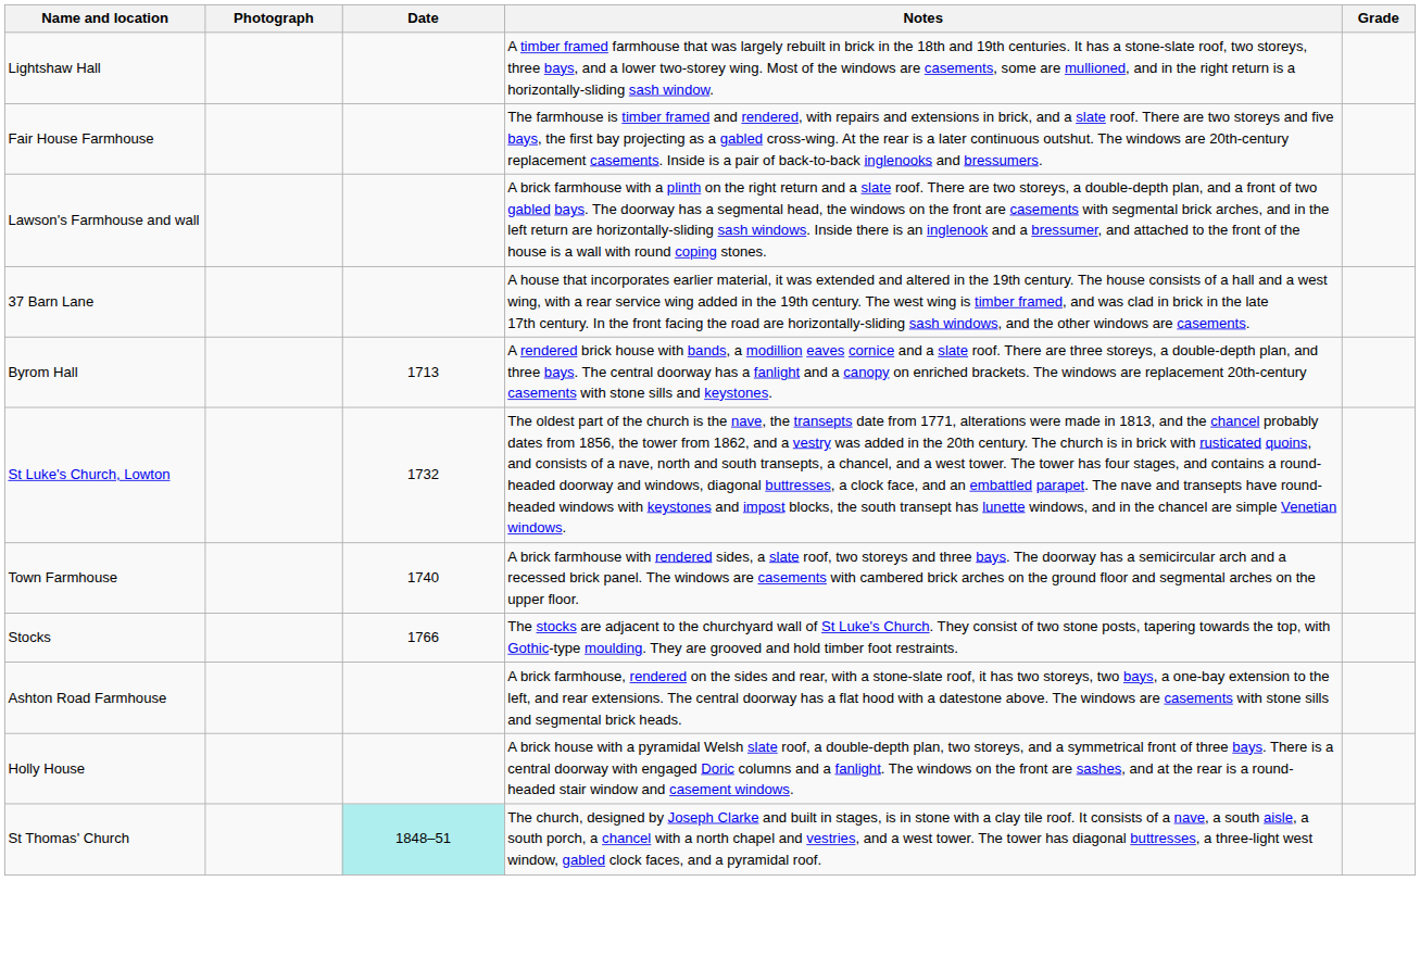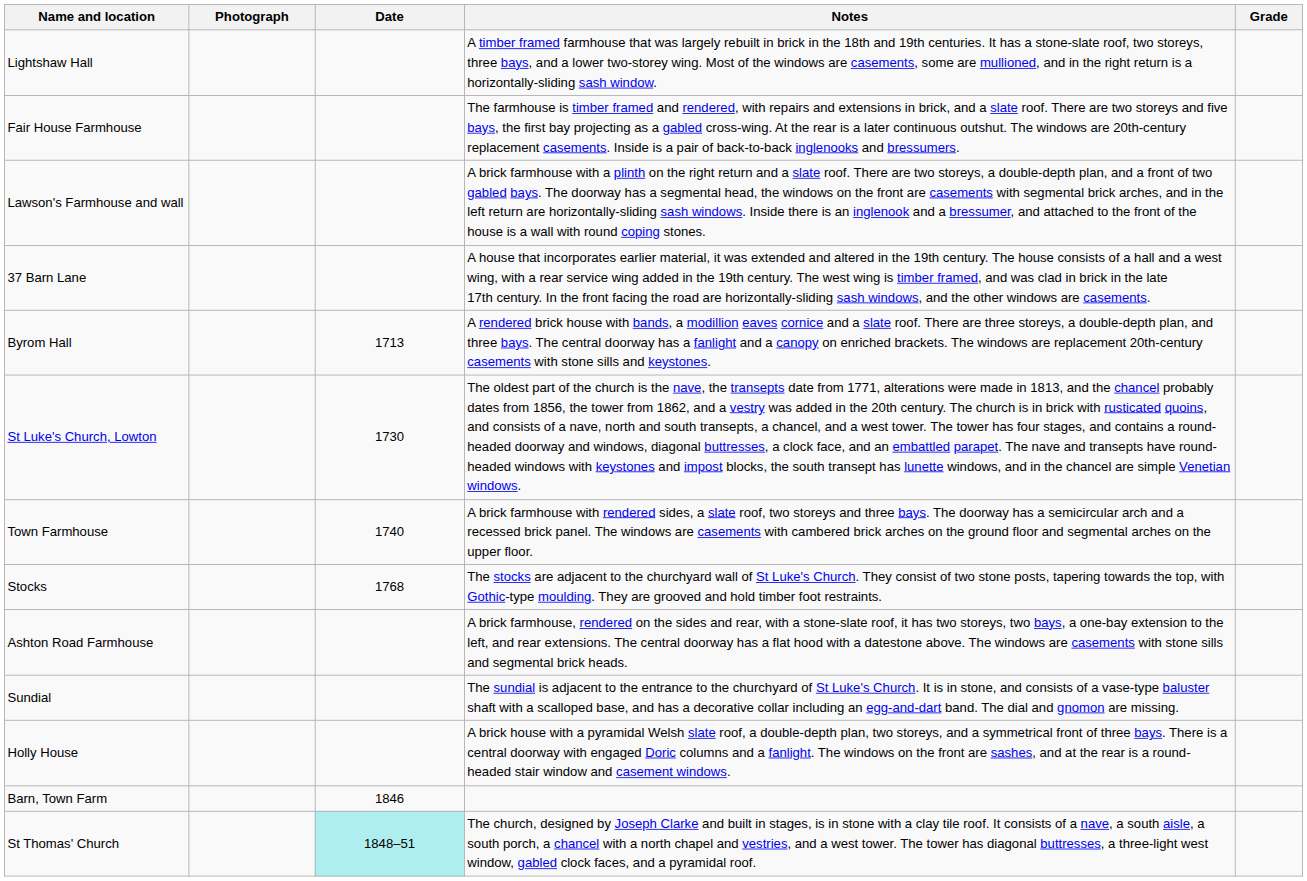 <table class="wikitable sortable plainrowheaders" style="width:100%; border:0; text-align:left; line-height:150%;">
 <tr>
 <th scope="col"  style="width:150px">Name and location</th>
 <th scope="col"  style="width:100px" class="unsortable">Photograph</th>
 <th scope="col"  style="width:120px">Date</th>
 <th scope="col"  style="width:650px" class="unsortable">Notes</th>
 <th scope="col"  style="width:50px">Grade</th>
 </tr>
 <tr>
 <td>Lightshaw Hall<br><small></small></td>
 <td></td>
 <td align="center"></td>
 <td>A <a href='#'>timber framed</a> farmhouse that was largely rebuilt in brick in the 18th and 19th centuries. It has a stone-slate roof, two storeys, three <a href='#'>bays</a>, and a lower two-storey wing. Most of the windows are <a href='#'>casements</a>, some are <a href='#'>mullioned</a>, and in the right return is a horizontally-sliding <a href='#'>sash window</a>.</td>
 <td align="center" ></td>
 </tr>
 <tr>
 <td>Fair House Farmhouse<br><small></small></td>
 <td></td>
 <td align="center"></td>
 <td>The farmhouse is <a href='#'>timber framed</a> and <a href='#'>rendered</a>, with repairs and extensions in brick, and a <a href='#'>slate</a> roof. There are two storeys and five <a href='#'>bays</a>, the first bay projecting as a <a href='#'>gabled</a> cross-wing. At the rear is a later continuous outshut. The windows are 20th-century replacement <a href='#'>casements</a>. Inside is a pair of back-to-back <a href='#'>inglenooks</a> and <a href='#'>bressumers</a>.</td>
 <td align="center" ></td>
 </tr>
 <tr>
 <td>Lawson's Farmhouse and wall<br><small></small></td>
 <td></td>
 <td align="center"></td>
 <td>A brick farmhouse with a <a href='#'>plinth</a> on the right return and a <a href='#'>slate</a> roof. There are two storeys, a double-depth plan, and a front of two <a href='#'>gabled</a> <a href='#'>bays</a>. The doorway has a segmental head, the windows on the front are <a href='#'>casements</a> with segmental brick arches, and in the left return are horizontally-sliding <a href='#'>sash windows</a>. Inside there is an <a href='#'>inglenook</a> and a <a href='#'>bressumer</a>, and attached to the front of the house is a wall with round <a href='#'>coping</a> stones.</td>
 <td align="center" ></td>
 </tr>
 <tr>
 <td>37 Barn Lane<br><small></small></td>
 <td></td>
 <td align="center"></td>
 <td>A house that incorporates earlier material, it was extended and altered in the 19th century. The house consists of a hall and a west wing, with a rear service wing added in the 19th century. The west wing is <a href='#'>timber framed</a>, and was clad in brick in the late 17th century. In the front facing the road are horizontally-sliding <a href='#'>sash windows</a>, and the other windows are <a href='#'>casements</a>.</td>
 <td align="center" ></td>
 </tr>
 <tr>
 <td>Byrom Hall<br><small></small></td>
 <td></td>
 <td align="center">1713</td>
 <td>A <a href='#'>rendered</a> brick house with <a href='#'>bands</a>, a <a href='#'>modillion</a> <a href='#'>eaves</a> <a href='#'>cornice</a> and a <a href='#'>slate</a> roof. There are three storeys, a double-depth plan, and three <a href='#'>bays</a>. The central doorway has a <a href='#'>fanlight</a> and a <a href='#'>canopy</a> on enriched brackets. The windows are replacement 20th-century <a href='#'>casements</a> with stone sills and <a href='#'>keystones</a>.</td>
 <td align="center" ></td>
 </tr>
 <tr>
 <td><a href='#'>St Luke's Church, Lowton</a><br><small></small></td>
 <td></td>
-<td align="center">1732</td>
+<td align="center">1730</td>
 <td>The oldest part of the church is the <a href='#'>nave</a>, the <a href='#'>transepts</a> date from 1771, alterations were made in 1813, and the <a href='#'>chancel</a> probably dates from 1856, the tower from 1862, and a <a href='#'>vestry</a> was added in the 20th century. The church is in brick with <a href='#'>rusticated</a> <a href='#'>quoins</a>, and consists of a nave, north and south transepts, a chancel, and a west tower. The tower has four stages, and contains a round-headed doorway and windows, diagonal <a href='#'>buttresses</a>, a clock face, and an <a href='#'>embattled</a> <a href='#'>parapet</a>. The nave and transepts have round-headed windows with <a href='#'>keystones</a> and <a href='#'>impost</a> blocks, the south transept has <a href='#'>lunette</a> windows, and in the chancel are simple <a href='#'>Venetian windows</a>.</td>
 <td align="center" ></td>
 </tr>
 <tr>
 <td>Town Farmhouse<br><small></small></td>
 <td></td>
 <td align="center">1740</td>
 <td>A brick farmhouse with <a href='#'>rendered</a> sides, a <a href='#'>slate</a> roof, two storeys and three <a href='#'>bays</a>. The doorway has a semicircular arch and a recessed brick panel. The windows are <a href='#'>casements</a> with cambered brick arches on the ground floor and segmental arches on the upper floor.</td>
 <td align="center" ></td>
 </tr>
 <tr>
 <td>Stocks<br><small></small></td>
 <td></td>
-<td align="center">1766</td>
+<td align="center">1768</td>
 <td>The <a href='#'>stocks</a> are adjacent to the churchyard wall of <a href='#'>St Luke's Church</a>. They consist of two stone posts, tapering towards the top, with <a href='#'>Gothic</a>-type <a href='#'>moulding</a>. They are grooved and hold timber foot restraints.</td>
 <td align="center" ></td>
 </tr>
 <tr>
 <td>Ashton Road Farmhouse<br><small></small></td>
 <td></td>
 <td align="center"></td>
 <td>A brick farmhouse, <a href='#'>rendered</a> on the sides and rear, with a stone-slate roof, it has two storeys, two <a href='#'>bays</a>, a one-bay extension to the left, and rear extensions. The central doorway has a flat hood with a datestone above. The windows are <a href='#'>casements</a> with stone sills and segmental brick heads.</td>
 <td align="center" ></td>
 </tr>
 <tr>
+<td>Sundial<br><small></small></td>
+<td></td>
+<td align="center"></td>
+<td>The <a href='#'>sundial</a> is adjacent to the entrance to the churchyard of <a href='#'>St Luke's Church</a>. It is in stone, and consists of a vase-type <a href='#'>baluster</a> shaft with a scalloped base, and has a decorative collar including an <a href='#'>egg-and-dart</a> band. The dial and <a href='#'>gnomon</a> are missing.</td>
+<td align="center" ></td>
+</tr>
+<tr>
 <td>Holly House<br><small></small></td>
 <td></td>
 <td align="center"></td>
 <td>A brick house with a pyramidal Welsh <a href='#'>slate</a> roof, a double-depth plan, two storeys, and a symmetrical front of three <a href='#'>bays</a>. There is a central doorway with engaged <a href='#'>Doric</a> columns and a <a href='#'>fanlight</a>. The windows on the front are <a href='#'>sashes</a>, and at the rear is a round-headed stair window and <a href='#'>casement windows</a>.</td>
+<td align="center" ></td>
+</tr>
+<tr>
+<td>Barn, Town Farm</td>
+<td></td>
+<td align="center">1846</td>
+<td></td>
 <td align="center" ></td>
 </tr>
 <tr>
 <td>St Thomas' Church<br><small></small></td>
 <td></td>
 <td align="center" style="background: paleturquoise;">1848–51</td>
 <td>The church, designed by <a href='#'>Joseph Clarke</a> and built in stages, is in stone with a clay tile roof. It consists of a <a href='#'>nave</a>, a south <a href='#'>aisle</a>, a south porch, a <a href='#'>chancel</a> with a north chapel and <a href='#'>vestries</a>, and a west tower. The tower has diagonal <a href='#'>buttresses</a>, a three-light west window, <a href='#'>gabled</a> clock faces, and a pyramidal roof.</td>
 <td align="center" ></td>
 </tr>
 <tr>
 </tr>
 </table>
